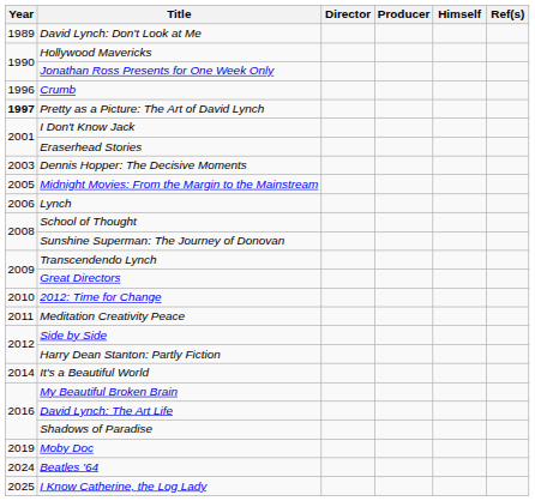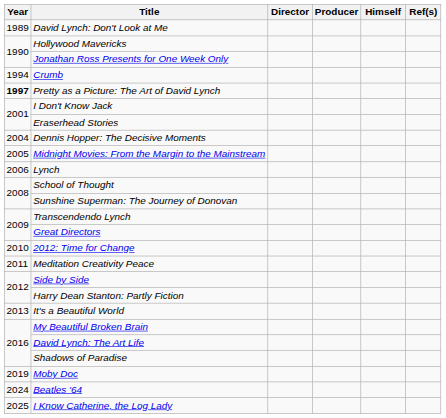 <table class="wikitable plainrowheaders">
 <tr>
 <th scope="col">Year</th>
 <th scope="col">Title</th>
 <th scope="col" style="width:65px;">Director</th>
 <th scope="col" style="width:65px;">Producer</th>
 <th scope="col" style="width:65px;">Himself</th>
 <th scope="col" style="width:50px;">Ref(s)</th>
 </tr>
 <tr>
 <td>1989</td>
 <td><em>David Lynch: Don't Look at Me</em></td>
 <td></td>
 <td></td>
 <td></td>
 <td></td>
 </tr>
 <tr>
 <td rowspan=2>1990</td>
 <td><em>Hollywood Mavericks</em></td>
 <td></td>
 <td></td>
 <td></td>
 <td style="text-align:center;"></td>
 </tr>
 <tr>
 <td><em><a href='#'>Jonathan Ross Presents for One Week Only</a></em></td>
 <td></td>
 <td></td>
 <td></td>
 <td style="text-align:center;"></td>
 </tr>
 <tr>
-<td>1996</td>
+<td>1994</td>
 <td><em><a href='#'>Crumb</a></em></td>
 <td></td>
 <td></td>
 <td></td>
 <td style="text-align:center;"></td>
 </tr>
 <tr>
 <td><strong>1997</strong></td>
 <td><em>Pretty as a Picture: The Art of David Lynch</em></td>
 <td></td>
 <td></td>
 <td></td>
 <td style="text-align:center;"></td>
 </tr>
 <tr>
 <td rowspan=2>2001</td>
 <td><em>I Don't Know Jack</em></td>
 <td></td>
 <td></td>
 <td></td>
 <td style="text-align:center;"></td>
 </tr>
 <tr>
 <td><em>Eraserhead Stories</em></td>
 <td></td>
 <td></td>
 <td></td>
 <td style="text-align:center;"></td>
 </tr>
 <tr>
-<td>2003</td>
+<td>2004</td>
 <td><em>Dennis Hopper: The Decisive Moments</em></td>
 <td></td>
 <td></td>
 <td></td>
 <td style="text-align:center;"></td>
 </tr>
 <tr>
 <td>2005</td>
 <td><em><a href='#'>Midnight Movies: From the Margin to the Mainstream</a></em></td>
 <td></td>
 <td></td>
 <td></td>
 <td style="text-align:center;"></td>
 </tr>
 <tr>
 <td>2006</td>
 <td><em>Lynch</em></td>
 <td></td>
 <td></td>
 <td></td>
 <td style="text-align:center;"></td>
 </tr>
 <tr>
 <td rowspan="2">2008</td>
 <td><em>School of Thought</em></td>
 <td></td>
 <td></td>
 <td></td>
 <td style="text-align:center;"></td>
 </tr>
 <tr>
 <td><em>Sunshine Superman: The Journey of Donovan</em></td>
 <td></td>
 <td></td>
 <td></td>
 <td style="text-align:center;"></td>
 </tr>
 <tr>
 <td rowspan=2>2009</td>
 <td><em>Transcendendo Lynch</em></td>
 <td></td>
 <td></td>
 <td></td>
 <td style="text-align:center;"></td>
 </tr>
 <tr>
 <td><em><a href='#'>Great Directors</a></em></td>
 <td></td>
 <td></td>
 <td></td>
 <td style="text-align:center;"></td>
 </tr>
 <tr>
 <td>2010</td>
 <td><em><a href='#'>2012: Time for Change</a></em></td>
 <td></td>
 <td></td>
 <td></td>
 <td style="text-align:center;"></td>
 </tr>
 <tr>
 <td>2011</td>
 <td><em>Meditation Creativity Peace</em></td>
 <td></td>
 <td></td>
 <td></td>
 <td style="text-align:center;"></td>
 </tr>
 <tr>
 <td rowspan=2>2012</td>
 <td><em><a href='#'>Side by Side</a></em></td>
 <td></td>
 <td></td>
 <td></td>
 <td style="text-align:center;"></td>
 </tr>
 <tr>
 <td><em>Harry Dean Stanton: Partly Fiction</em></td>
 <td></td>
 <td></td>
 <td></td>
 <td></td>
 </tr>
 <tr>
-<td>2014</td>
+<td>2013</td>
 <td><em>It's a Beautiful World</em></td>
 <td></td>
 <td></td>
 <td></td>
 <td></td>
 </tr>
 <tr>
 <td rowspan=3>2016</td>
 <td><em><a href='#'>My Beautiful Broken Brain</a></em></td>
 <td></td>
 <td></td>
 <td></td>
 <td style="text-align:center;"></td>
 </tr>
 <tr>
 <td><em><a href='#'>David Lynch: The Art Life</a></em></td>
 <td></td>
 <td></td>
 <td></td>
 <td style="text-align:center;"></td>
 </tr>
 <tr>
 <td><em>Shadows of Paradise</em></td>
 <td></td>
 <td></td>
 <td></td>
 <td></td>
 </tr>
 <tr>
 <td>2019</td>
 <td><em><a href='#'>Moby Doc</a></em></td>
 <td></td>
 <td></td>
 <td></td>
 <td style="text-align:center;"></td>
 </tr>
 <tr>
 <td>2024</td>
 <td><em><a href='#'>Beatles '64</a></em></td>
 <td></td>
 <td></td>
 <td></td>
 <td></td>
 </tr>
 <tr>
 <td>2025</td>
 <td><em><a href='#'>I Know Catherine, the Log Lady</a></em></td>
 <td></td>
 <td></td>
 <td></td>
 <td style="text-align:center;"></td>
 </tr>
 </table>
